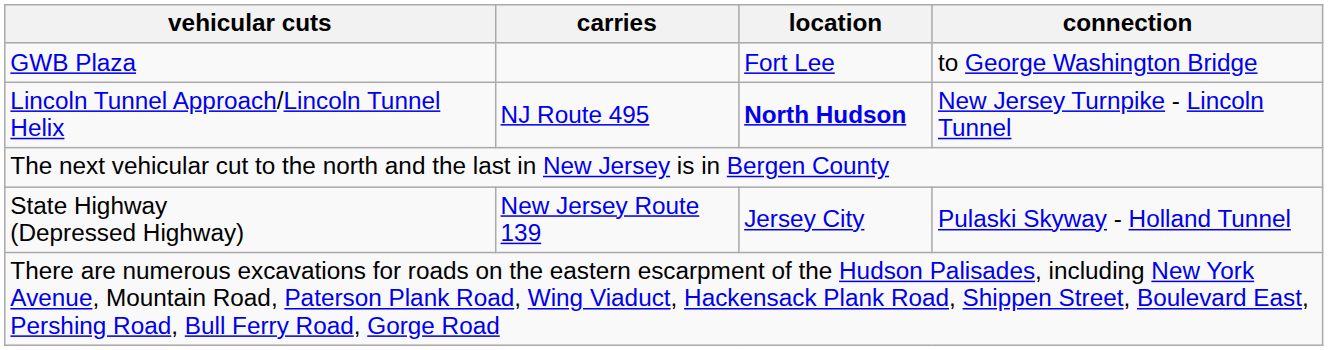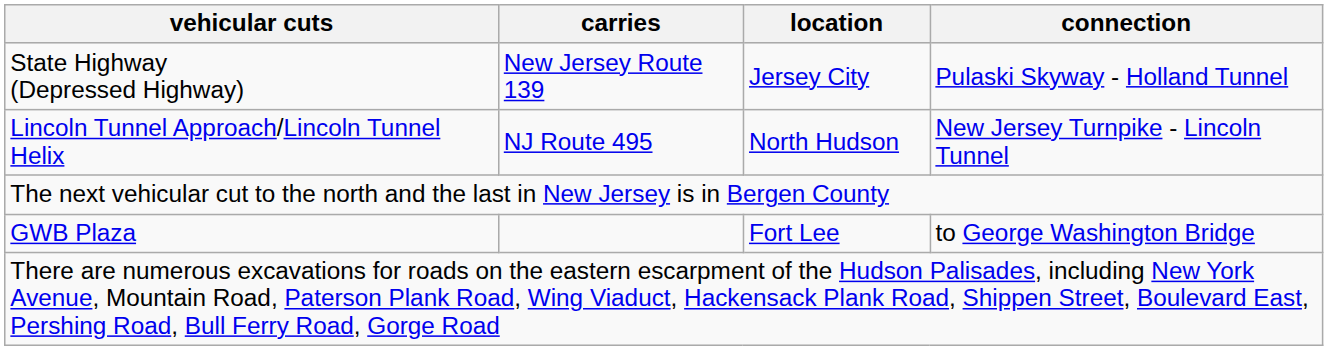 <table class=wikitable>
 <tr>
 <th>vehicular cuts</th>
 <th>carries</th>
 <th>location</th>
 <th>connection</th>
 </tr>
 <tr>
+<td>State Highway<br>(Depressed Highway)</td>
+<td><a href='#'>New Jersey Route 139</a></td>
+<td><a href='#'>Jersey City</a></td>
+<td><a href='#'>Pulaski Skyway</a> - <a href='#'>Holland Tunnel</a></td>
+</tr>
+<tr>
+<td><a href='#'>Lincoln Tunnel Approach</a>/<a href='#'>Lincoln Tunnel Helix</a></td>
+<td> <a href='#'>NJ Route 495</a></td>
+<td><a href='#'>North Hudson</a></td>
+<td><a href='#'>New Jersey Turnpike</a> - <a href='#'>Lincoln Tunnel</a></td>
+</tr>
+<tr>
+<td colspan=4>The next vehicular cut to the north and the last in <a href='#'>New Jersey</a> is in <a href='#'>Bergen County</a></td>
+</tr>
+<tr>
 <td><a href='#'>GWB Plaza</a></td>
 <td> </td>
 <td><a href='#'>Fort Lee</a></td>
 <td>to <a href='#'>George Washington Bridge</a></td>
 </tr>
 <tr>
-<td><a href='#'>Lincoln Tunnel Approach</a>/<a href='#'>Lincoln Tunnel Helix</a></td>
-<td> <a href='#'>NJ Route 495</a></td>
-<td><strong><a href='#'>North Hudson</a></strong></td>
-<td><a href='#'>New Jersey Turnpike</a> - <a href='#'>Lincoln Tunnel</a></td>
-</tr>
-<tr>
-<td colspan=4>The next vehicular cut to the north and the last in <a href='#'>New Jersey</a> is in <a href='#'>Bergen County</a></td>
-</tr>
-<tr>
-<td>State Highway<br>(Depressed Highway)</td>
-<td><a href='#'>New Jersey Route 139</a></td>
-<td><a href='#'>Jersey City</a></td>
-<td><a href='#'>Pulaski Skyway</a> - <a href='#'>Holland Tunnel</a></td>
-</tr>
-<tr>
 <td Colspan=4>There are numerous excavations for roads on the eastern escarpment of the <a href='#'>Hudson Palisades</a>, including <a href='#'>New York Avenue</a>, Mountain Road, <a href='#'>Paterson Plank Road</a>,  <a href='#'>Wing Viaduct</a>, <a href='#'>Hackensack Plank Road</a>, <a href='#'>Shippen Street</a>, <a href='#'>Boulevard East</a>, <a href='#'>Pershing Road</a>, <a href='#'>Bull Ferry Road</a>, <a href='#'>Gorge Road</a></td>
 </tr>
 </table>
